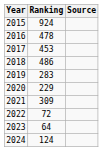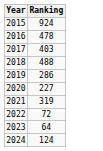 <table class="wikitable" style="text-align:center; font-size: 95%;">
 <tr>
 <th>Year</th>
 <th>Ranking</th>
-<th>Source</th>
 </tr>
 <tr>
 <td>2015</td>
 <td>924</td>
-<td></td>
 </tr>
 <tr>
 <td>2016</td>
 <td>478</td>
-<td></td>
 </tr>
 <tr>
 <td>2017</td>
-<td>453</td>
-<td></td>
+<td>403</td>
 </tr>
 <tr>
 <td>2018</td>
-<td>486</td>
-<td></td>
+<td>488</td>
 </tr>
 <tr>
 <td>2019</td>
-<td>283</td>
-<td></td>
+<td>286</td>
 </tr>
 <tr>
 <td>2020</td>
-<td>229</td>
-<td></td>
+<td>227</td>
 </tr>
 <tr>
 <td>2021</td>
-<td>309</td>
-<td></td>
+<td>319</td>
 </tr>
 <tr>
 <td>2022</td>
 <td>72</td>
-<td></td>
 </tr>
 <tr>
 <td>2023</td>
 <td>64</td>
-<td></td>
 </tr>
 <tr>
 <td>2024</td>
 <td>124</td>
-<td></td>
 </tr>
 </table>
